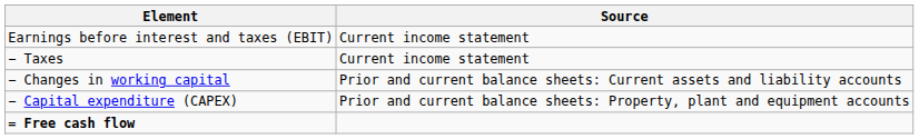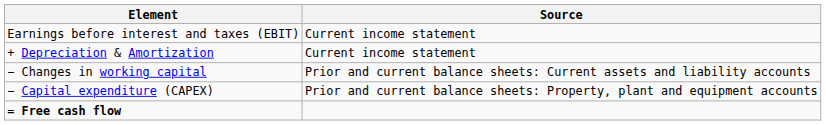 <table class="wikitable">
 <tr>
 <th>Element</th>
 <th>Source</th>
 </tr>
 <tr>
 <td>Earnings before interest and taxes (EBIT)</td>
 <td>Current income statement</td>
 </tr>
 <tr>
-<td>− Taxes</td>
+<td>+ <a href='#'>Depreciation</a> & <a href='#'>Amortization</a></td>
 <td>Current income statement</td>
 </tr>
 <tr>
 <td>− Changes in <a href='#'>working capital</a></td>
 <td>Prior and current balance sheets: Current assets and liability accounts</td>
 </tr>
 <tr>
 <td>− <a href='#'>Capital expenditure</a> (CAPEX)</td>
 <td>Prior and current balance sheets: Property, plant and equipment accounts</td>
 </tr>
 <tr>
 <td>= <strong>Free cash flow</strong></td>
 <td></td>
 </tr>
 </table>
